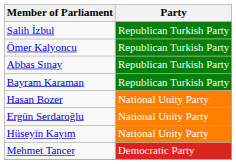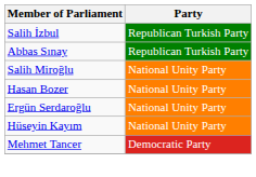 <table class="wikitable">
 <tr>
 <th>Member of Parliament</th>
 <th>Party</th>
 </tr>
 <tr>
 <td><a href='#'>Salih İzbul</a></td>
 <td style="background:#008000; color:white">Republican Turkish Party</td>
 </tr>
 <tr>
-<td><a href='#'>Ömer Kalyoncu</a></td>
-<td style="background:#008000; color:white">Republican Turkish Party</td>
-</tr>
-<tr>
 <td><a href='#'>Abbas Sınay</a></td>
 <td style="background:#008000; color:white">Republican Turkish Party</td>
 </tr>
 <tr>
-<td><a href='#'>Bayram Karaman</a></td>
-<td style="background:#008000; color:white">Republican Turkish Party</td>
+<td><a href='#'>Salih Miroğlu</a></td>
+<td style="background:#FF7F00; color:white">National Unity Party</td>
 </tr>
 <tr>
 <td><a href='#'>Hasan Bozer</a></td>
 <td style="background:#FF7F00; color:white">National Unity Party</td>
 </tr>
 <tr>
 <td><a href='#'>Ergün Serdaroğlu</a></td>
 <td style="background:#FF7F00; color:white">National Unity Party</td>
 </tr>
 <tr>
 <td><a href='#'>Hüseyin Kayım</a></td>
 <td style="background:#FF7F00; color:white">National Unity Party</td>
 </tr>
 <tr>
 <td><a href='#'>Mehmet Tancer</a></td>
 <td style="background:#DC241f; color:white">Democratic Party</td>
 </tr>
 <tr>
 </tr>
 </table>
